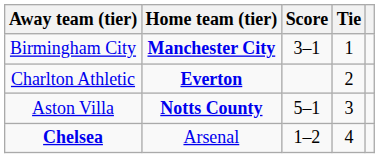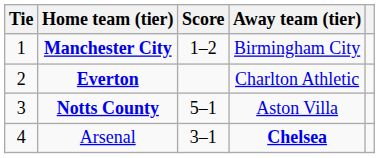 <table class="wikitable" style="text-align:center; font-size:85%">
 <tr>
-<th>Away team (tier)</th>
+<th>Tie</th>
 <th>Home team (tier)</th>
 <th>Score</th>
-<th>Tie</th>
+<th>Away team (tier)</th>
 <th></th>
 </tr>
 <tr>
+<td>1</td>
+<td><strong><a href='#'>Manchester City</a></strong></td>
+<td style="text-align:center;">1–2</td>
 <td><a href='#'>Birmingham City</a></td>
-<td><strong><a href='#'>Manchester City</a></strong></td>
-<td style="text-align:center;">3–1</td>
-<td>1</td>
 <td></td>
 </tr>
 <tr>
-<td><a href='#'>Charlton Athletic</a></td>
+<td>2</td>
 <td><strong><a href='#'>Everton</a></strong></td>
 <td style="text-align:center;"></td>
-<td>2</td>
+<td><a href='#'>Charlton Athletic</a></td>
 <td></td>
 </tr>
 <tr>
-<td><a href='#'>Aston Villa</a></td>
+<td>3</td>
 <td><strong><a href='#'>Notts County</a></strong></td>
 <td style="text-align:center;">5–1</td>
-<td>3</td>
+<td><a href='#'>Aston Villa</a></td>
 <td></td>
 </tr>
 <tr>
+<td>4</td>
+<td><a href='#'>Arsenal</a></td>
+<td style="text-align:center;">3–1</td>
 <td><strong><a href='#'>Chelsea</a></strong></td>
-<td><a href='#'>Arsenal</a></td>
-<td style="text-align:center;">1–2</td>
-<td>4</td>
 <td></td>
 </tr>
 </table>
